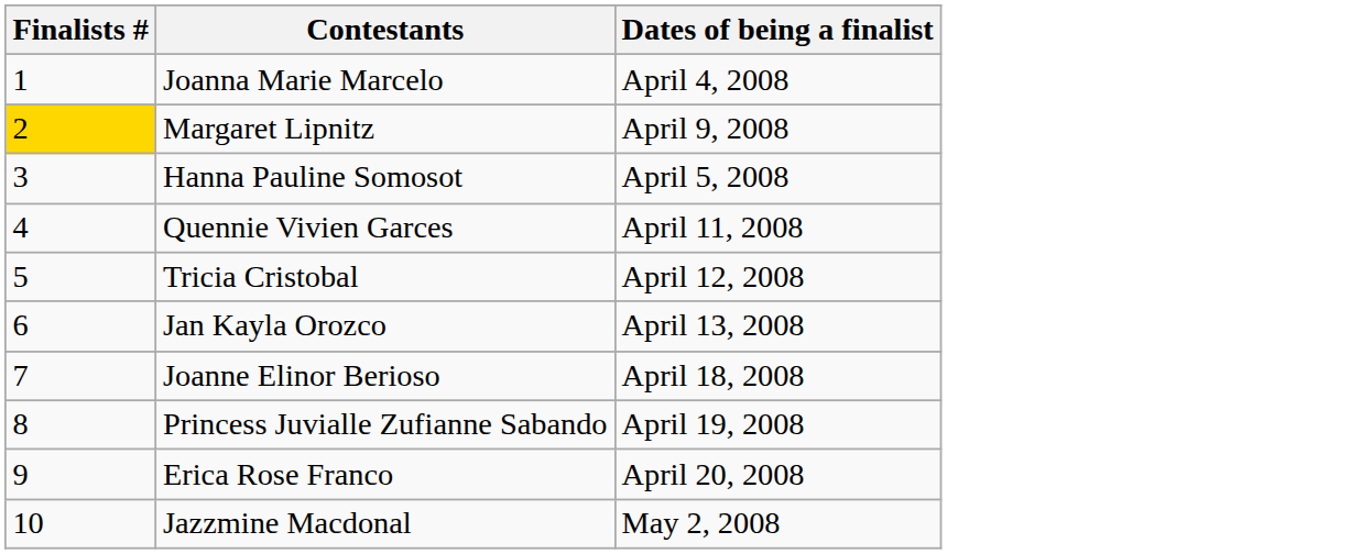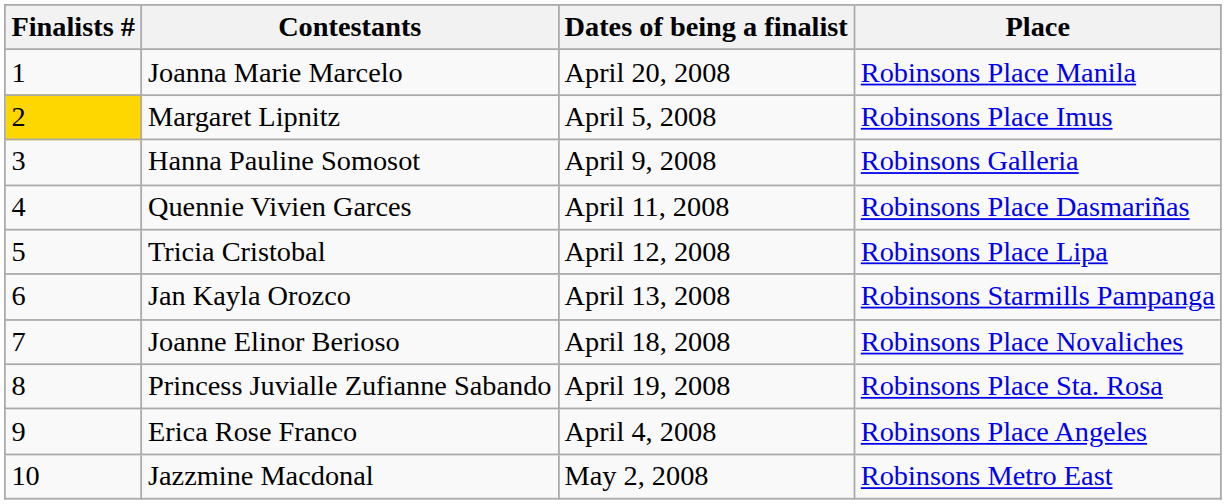 <table class="sortable wikitable">
 <tr>
 <th>Finalists #</th>
 <th>Contestants</th>
 <th>Dates of being a finalist</th>
+<th>Place</th>
 </tr>
 <tr>
 <td>1</td>
 <td>Joanna Marie Marcelo</td>
-<td>April 4, 2008</td>
+<td>April 20, 2008</td>
+<td><a href='#'>Robinsons Place Manila</a></td>
 </tr>
 <tr>
 <td style="background: gold;">2</td>
 <td>Margaret Lipnitz</td>
-<td>April 9, 2008</td>
+<td>April 5, 2008</td>
+<td><a href='#'>Robinsons Place Imus</a></td>
 </tr>
 <tr>
 <td>3</td>
 <td>Hanna Pauline Somosot</td>
-<td>April 5, 2008</td>
+<td>April 9, 2008</td>
+<td><a href='#'>Robinsons Galleria</a></td>
 </tr>
 <tr>
 <td>4</td>
 <td>Quennie Vivien Garces</td>
 <td>April 11, 2008</td>
+<td><a href='#'>Robinsons Place Dasmariñas</a></td>
 </tr>
 <tr>
 <td>5</td>
 <td>Tricia Cristobal</td>
 <td>April 12, 2008</td>
+<td><a href='#'>Robinsons Place Lipa</a></td>
 </tr>
 <tr>
 <td>6</td>
 <td>Jan Kayla Orozco</td>
 <td>April 13, 2008</td>
+<td><a href='#'>Robinsons Starmills Pampanga</a></td>
 </tr>
 <tr>
 <td>7</td>
 <td>Joanne Elinor Berioso</td>
 <td>April 18, 2008</td>
+<td><a href='#'>Robinsons Place Novaliches</a></td>
 </tr>
 <tr>
 <td>8</td>
 <td>Princess Juvialle Zufianne Sabando</td>
 <td>April 19, 2008</td>
+<td><a href='#'>Robinsons Place Sta. Rosa</a></td>
 </tr>
 <tr>
 <td>9</td>
 <td>Erica Rose Franco</td>
-<td>April 20, 2008</td>
+<td>April 4, 2008</td>
+<td><a href='#'>Robinsons Place Angeles</a></td>
 </tr>
 <tr>
 <td>10</td>
 <td>Jazzmine Macdonal</td>
 <td>May 2, 2008</td>
+<td><a href='#'>Robinsons Metro East</a></td>
 </tr>
 </table>
